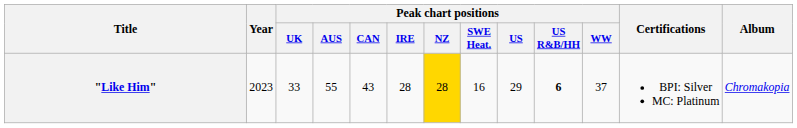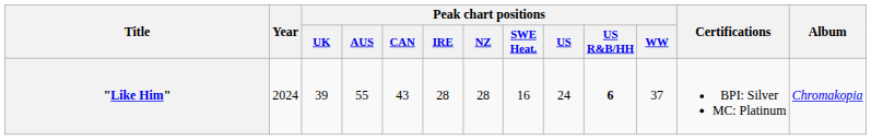 <table class="wikitable plainrowheaders" style="text-align:center;">
 <tr>
 <th scope="col" rowspan="2" style="width:20em;">Title</th>
 <th scope="col" rowspan="2">Year</th>
 <th scope="col" colspan="9">Peak chart positions</th>
 <th scope="col" rowspan="2">Certifications</th>
 <th scope="col" rowspan="2">Album</th>
 </tr>
 <tr>
 <th scope="col" style="width:3em;font-size:90%;"><a href='#'>UK</a><br></th>
 <th scope="col" style="width:3em;font-size:90%;"><a href='#'>AUS</a><br></th>
 <th scope="col" style="width:3em;font-size:90%;"><a href='#'>CAN</a><br></th>
 <th scope="col" style="width:3em;font-size:90%;"><a href='#'>IRE</a><br></th>
 <th scope="col" style="width:3em;font-size:90%;"><a href='#'>NZ</a><br></th>
 <th scope="col" style="width:3em;font-size:90%;"><a href='#'>SWE<br>Heat.</a><br></th>
 <th scope="col" style="width:3em;font-size:90%;"><a href='#'>US</a><br></th>
 <th scope="col" style="width:3em;font-size:90%;"><a href='#'>US<br>R&B/HH</a><br></th>
 <th scope="col" style="width:3em;font-size:90%;"><a href='#'>WW</a><br></th>
 </tr>
 <tr>
 <th scope="row">"<a href='#'>Like Him</a>"<br></th>
-<td>2023</td>
-<td>33</td>
+<td>2024</td>
+<td>39</td>
 <td>55</td>
 <td>43</td>
 <td>28</td>
-<td style="background: gold;">28</td>
+<td>28</td>
 <td>16</td>
-<td>29</td>
+<td>24</td>
 <td><strong>6</strong></td>
 <td>37</td>
 <td><br><ul><li>BPI: Silver</li><li>MC: Platinum</li></ul></td>
 <td><em><a href='#'>Chromakopia</a></em></td>
 </tr>
 </table>
